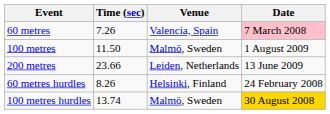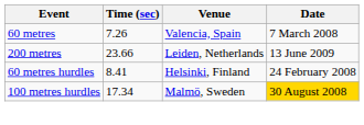 <table class=wikitable>
 <tr>
 <th>Event</th>
 <th>Time (<a href='#'>sec</a>)</th>
 <th>Venue</th>
 <th>Date</th>
 </tr>
 <tr>
 <td><a href='#'>60 metres</a></td>
 <td>7.26</td>
 <td><a href='#'>Valencia, Spain</a></td>
-<td style="background: pink;">7 March 2008</td>
-</tr>
-<tr>
-<td><a href='#'>100 metres</a></td>
-<td>11.50</td>
-<td><a href='#'>Malmö</a>, Sweden</td>
-<td>1 August 2009</td>
+<td>7 March 2008</td>
 </tr>
 <tr>
 <td><a href='#'>200 metres</a></td>
 <td>23.66</td>
 <td><a href='#'>Leiden</a>, Netherlands</td>
 <td>13 June 2009</td>
 </tr>
 <tr>
 <td><a href='#'>60 metres hurdles</a></td>
-<td>8.26</td>
+<td>8.41</td>
 <td><a href='#'>Helsinki</a>, Finland</td>
 <td>24 February 2008</td>
 </tr>
 <tr>
 <td><a href='#'>100 metres hurdles</a></td>
-<td>13.74</td>
+<td>17.34</td>
 <td><a href='#'>Malmö</a>, Sweden</td>
 <td style="background: gold;">30 August 2008</td>
 </tr>
 </table>
